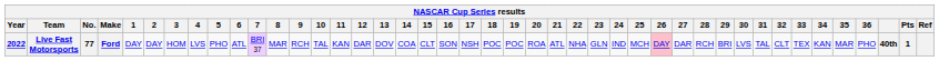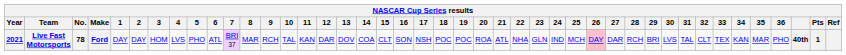 <table class="wikitable" style="text-align:center; font-size:75%">
 <tr>
 <th colspan=43><a href='#'>NASCAR Cup Series</a> results</th>
 </tr>
 <tr>
 <th>Year</th>
 <th>Team</th>
 <th>No.</th>
 <th>Make</th>
 <th>1</th>
 <th>2</th>
 <th>3</th>
 <th>4</th>
 <th>5</th>
 <th>6</th>
 <th>7</th>
 <th>8</th>
 <th>9</th>
 <th>10</th>
 <th>11</th>
 <th>12</th>
 <th>13</th>
 <th>14</th>
 <th>15</th>
 <th>16</th>
 <th>17</th>
 <th>18</th>
 <th>19</th>
 <th>20</th>
 <th>21</th>
 <th>22</th>
 <th>23</th>
 <th>24</th>
 <th>25</th>
 <th>26</th>
 <th>27</th>
 <th>28</th>
 <th>29</th>
 <th>30</th>
 <th>31</th>
 <th>32</th>
 <th>33</th>
 <th>34</th>
 <th>35</th>
 <th>36</th>
 <th></th>
 <th>Pts</th>
 <th>Ref</th>
 </tr>
 <tr>
-<th><a href='#'>2022</a></th>
+<th><a href='#'>2021</a></th>
 <th><a href='#'>Live Fast Motorsports</a></th>
-<th>77</th>
+<th>78</th>
 <th><a href='#'>Ford</a></th>
 <td><a href='#'>DAY</a></td>
 <td><a href='#'>DAY</a></td>
 <td><a href='#'>HOM</a></td>
 <td><a href='#'>LVS</a></td>
 <td><a href='#'>PHO</a></td>
 <td><a href='#'>ATL</a></td>
 <td style="background:#EFCFFF;"><a href='#'>BRI</a><br><small>37</small></td>
 <td><a href='#'>MAR</a></td>
 <td><a href='#'>RCH</a></td>
 <td><a href='#'>TAL</a></td>
 <td><a href='#'>KAN</a></td>
 <td><a href='#'>DAR</a></td>
 <td><a href='#'>DOV</a></td>
 <td><a href='#'>COA</a></td>
 <td><a href='#'>CLT</a></td>
 <td><a href='#'>SON</a></td>
 <td><a href='#'>NSH</a></td>
 <td><a href='#'>POC</a></td>
 <td><a href='#'>POC</a></td>
 <td><a href='#'>ROA</a></td>
 <td><a href='#'>ATL</a></td>
 <td><a href='#'>NHA</a></td>
 <td><a href='#'>GLN</a></td>
 <td><a href='#'>IND</a></td>
 <td><a href='#'>MCH</a></td>
 <td style="background: pink;"><a href='#'>DAY</a></td>
 <td><a href='#'>DAR</a></td>
 <td><a href='#'>RCH</a></td>
 <td><a href='#'>BRI</a></td>
 <td><a href='#'>LVS</a></td>
 <td><a href='#'>TAL</a></td>
 <td><a href='#'>CLT</a></td>
 <td><a href='#'>TEX</a></td>
 <td><a href='#'>KAN</a></td>
 <td><a href='#'>MAR</a></td>
 <td><a href='#'>PHO</a></td>
 <th>40th</th>
 <th>1</th>
 <th></th>
 </tr>
 </table>
